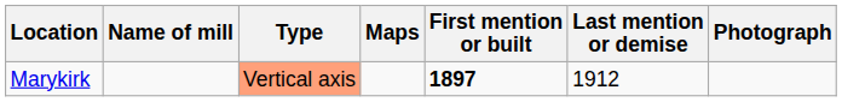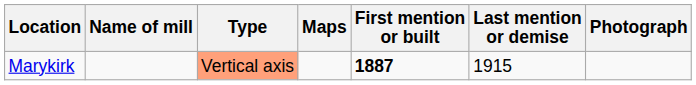 <table class="wikitable">
 <tr>
 <th>Location</th>
 <th>Name of mill</th>
 <th>Type</th>
 <th>Maps</th>
 <th>First mention<br>or built</th>
 <th>Last mention<br> or demise</th>
 <th>Photograph</th>
 </tr>
 <tr>
 <td><a href='#'>Marykirk</a></td>
 <td></td>
 <td style="background: lightsalmon;">Vertical axis</td>
 <td></td>
-<td><strong>1897</strong></td>
-<td>1912</td>
+<td><strong>1887</strong></td>
+<td>1915</td>
 <td></td>
 </tr>
 </table>
